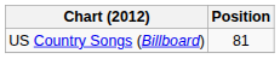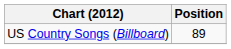 <table class="wikitable sortable">
 <tr>
 <th scope="col">Chart (2012)</th>
 <th scope="col">Position</th>
 </tr>
 <tr>
 <td>US <a href='#'>Country Songs</a> (<em><a href='#'>Billboard</a></em>)</td>
-<td align="center">81</td>
+<td align="center">89</td>
 </tr>
 <tr>
 </tr>
 </table>
